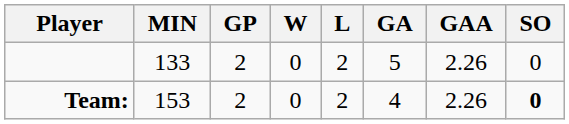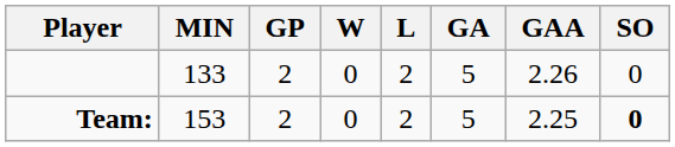 <table class="wikitable sortable" width="60%">
 <tr>
 <th bgcolor="#DDDDFF" width="10%">Player</th>
 <th width="3%" bgcolor="#DDDDFF" title="Minutes played">MIN</th>
 <th width="3%" bgcolor="#DDDDFF" title="Games played in">GP</th>
 <th width="3%" bgcolor="#DDDDFF" title="Games played in">W</th>
 <th width="3%" bgcolor="#DDDDFF"title="Games played in">L</th>
 <th width="3%" bgcolor="#DDDDFF" title="Goals against">GA</th>
 <th width="3%" bgcolor="#DDDDFF" title="Goals against average">GAA</th>
 <th width="3%" bgcolor="#DDDDFF" title="Shut-outs">SO</th>
 </tr>
 <tr align="center">
 <td align="right"></td>
 <td>133</td>
 <td>2</td>
 <td>0</td>
 <td>2</td>
 <td>5</td>
 <td>2.26</td>
 <td>0</td>
 </tr>
 <tr align="center">
 <td align="right"><strong>Team:</strong></td>
 <td>153</td>
 <td>2</td>
 <td>0</td>
 <td>2</td>
-<td>4</td>
-<td>2.26</td>
+<td>5</td>
+<td>2.25</td>
 <td><strong>0</strong></td>
 </tr>
 </table>
